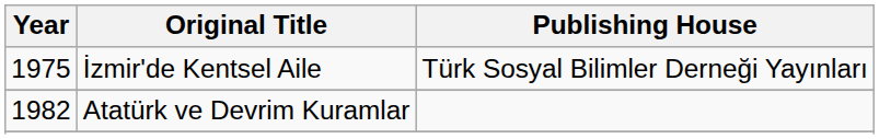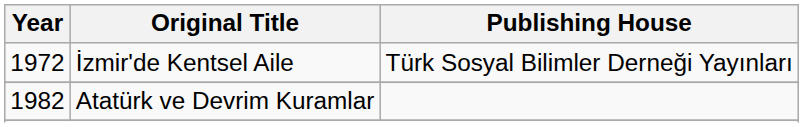 <table class="wikitable">
 <tr>
 <th>Year</th>
 <th>Original Title</th>
 <th>Publishing House</th>
 </tr>
 <tr>
-<td>1975</td>
+<td>1972</td>
 <td>İzmir'de Kentsel Aile</td>
 <td>Türk Sosyal Bilimler Derneği Yayınları</td>
 </tr>
 <tr>
 </tr>
 <tr>
 <td>1982</td>
 <td>Atatürk ve Devrim Kuramlar</td>
 <td></td>
 </tr>
 <tr>
 </tr>
 <tr>
 </tr>
 </table>
